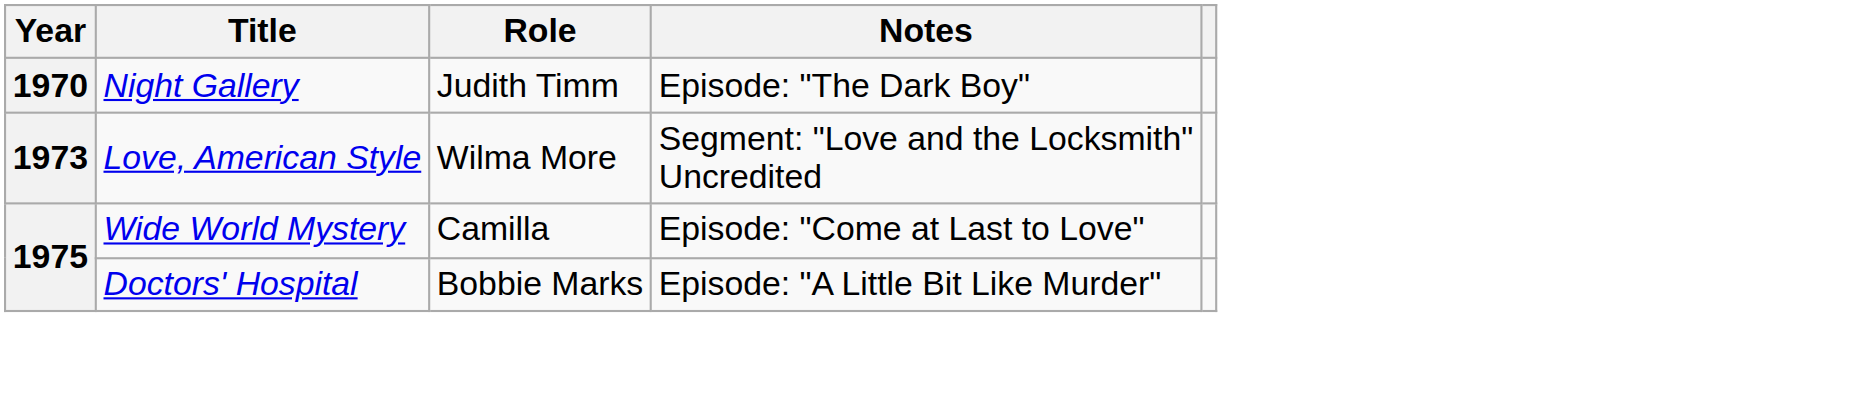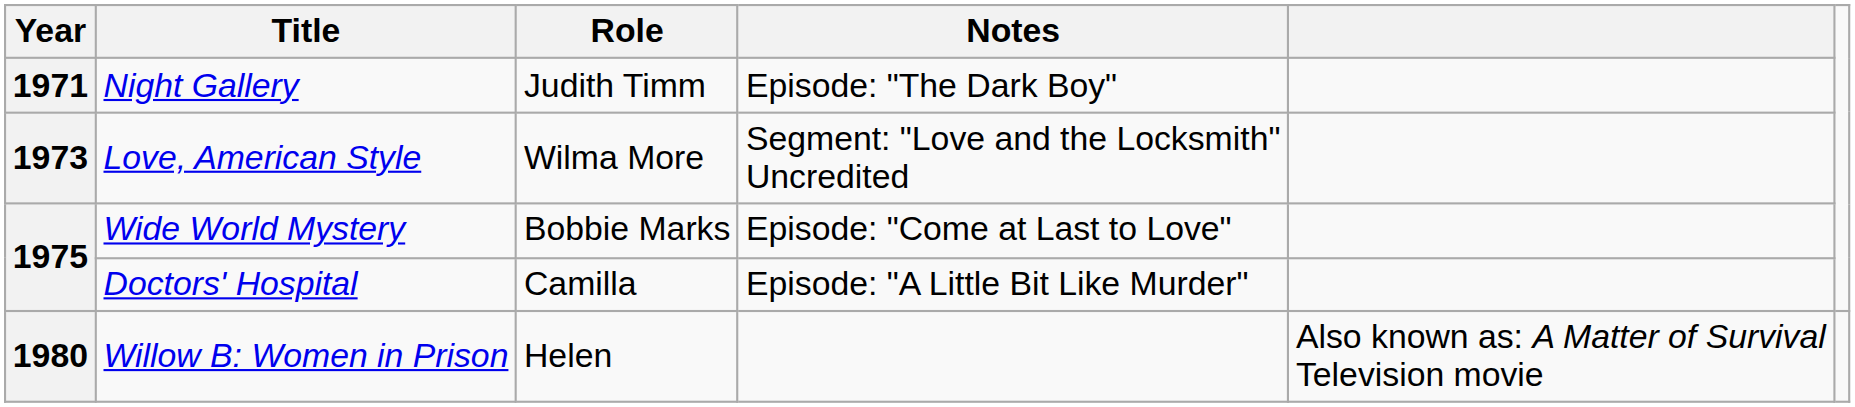 <table class="wikitable sortable plainrowheaders">
 <tr>
 <th>Year</th>
 <th>Title</th>
 <th>Role</th>
 <th class="unsortable">Notes</th>
 <th class="unsortable"></th>
 </tr>
 <tr>
-<th scope="row">1970</th>
+<th scope="row">1971</th>
 <td><em><a href='#'>Night Gallery</a></em></td>
 <td>Judith Timm</td>
 <td>Episode: "The Dark Boy"</td>
 <td style="text-align:center;"></td>
 </tr>
 <tr>
 <th scope="row">1973</th>
 <td><em><a href='#'>Love, American Style</a></em></td>
 <td>Wilma More</td>
 <td>Segment: "Love and the Locksmith"<br>Uncredited</td>
 <td style="text-align:center;"></td>
 </tr>
 <tr>
 <th rowspan="2" scope="row">1975</th>
 <td><em><a href='#'>Wide World Mystery</a></em></td>
-<td>Camilla</td>
+<td>Bobbie Marks</td>
 <td>Episode: "Come at Last to Love"</td>
 <td style="text-align:center;"></td>
 </tr>
 <tr>
 <td><em><a href='#'>Doctors' Hospital</a></em></td>
-<td>Bobbie Marks</td>
+<td>Camilla</td>
 <td>Episode: "A Little Bit Like Murder"</td>
 <td style="text-align:center;"></td>
 </tr>
+<tr>
+<th scope="row">1980</th>
+<td><em><a href='#'>Willow B: Women in Prison</a></em></td>
+<td>Helen</td>
+<td></td>
+<td>Also known as: <em>A Matter of Survival</em><br>Television movie</td>
+<td style="text-align:center;"></td>
+</tr>
 </table>
